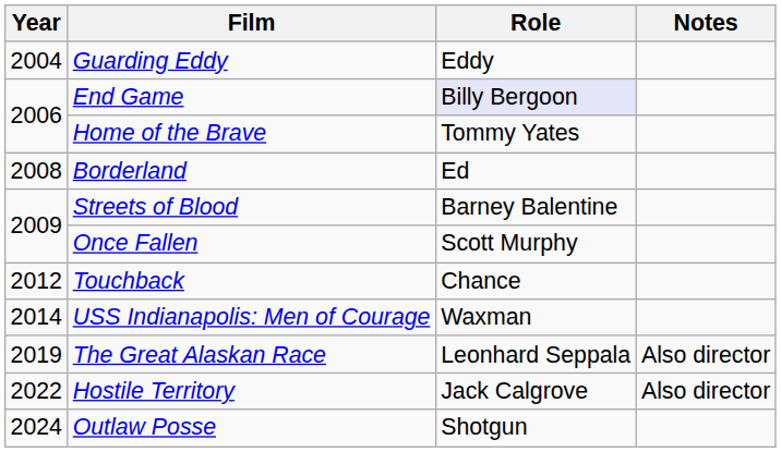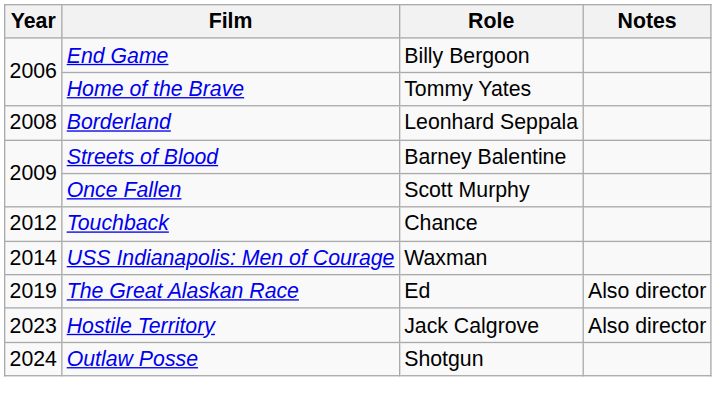 <table class="wikitable">
 <tr>
 <th>Year</th>
 <th>Film</th>
 <th>Role</th>
 <th>Notes</th>
 </tr>
 <tr>
-<td>2004</td>
-<td><em><a href='#'>Guarding Eddy</a></em></td>
-<td>Eddy</td>
-<td></td>
-</tr>
-<tr>
 <td rowspan="2">2006</td>
 <td><em><a href='#'>End Game</a></em></td>
-<td style="background: lavender;">Billy Bergoon</td>
+<td>Billy Bergoon</td>
 <td></td>
 </tr>
 <tr>
 <td><em><a href='#'>Home of the Brave</a></em></td>
 <td>Tommy Yates</td>
 <td></td>
 </tr>
 <tr>
 <td>2008</td>
 <td><em><a href='#'>Borderland</a></em></td>
-<td>Ed</td>
+<td>Leonhard Seppala</td>
 <td></td>
 </tr>
 <tr>
 <td rowspan="2">2009</td>
 <td><em><a href='#'>Streets of Blood</a></em></td>
 <td>Barney Balentine</td>
 <td></td>
 </tr>
 <tr>
 <td><em><a href='#'>Once Fallen</a></em></td>
 <td>Scott Murphy</td>
 <td></td>
 </tr>
 <tr>
 <td>2012</td>
 <td><em><a href='#'>Touchback</a></em></td>
 <td>Chance</td>
 <td></td>
 </tr>
 <tr>
 <td>2014</td>
 <td><em><a href='#'>USS Indianapolis: Men of Courage</a></em></td>
 <td>Waxman</td>
 <td></td>
 </tr>
 <tr>
 <td>2019</td>
 <td><em><a href='#'>The Great Alaskan Race</a></em></td>
-<td>Leonhard Seppala</td>
+<td>Ed</td>
 <td>Also director</td>
 </tr>
 <tr>
-<td>2022</td>
+<td>2023</td>
 <td><em><a href='#'>Hostile Territory</a></em></td>
 <td>Jack Calgrove</td>
 <td>Also director</td>
 </tr>
 <tr>
 <td>2024</td>
 <td><em><a href='#'>Outlaw Posse</a></em></td>
 <td>Shotgun</td>
 <td></td>
 </tr>
 </table>
